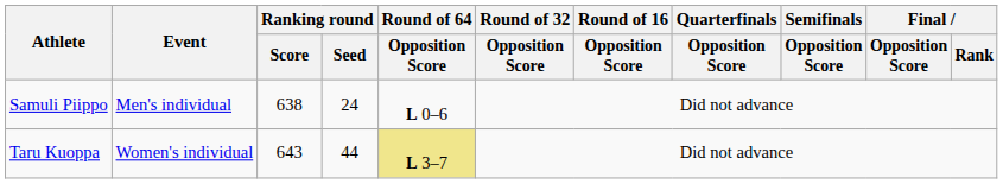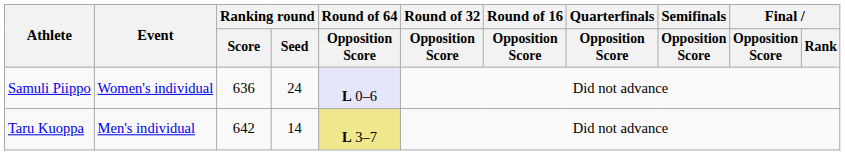 <table class="wikitable" style="font-size:90%">
 <tr>
 <th rowspan=2>Athlete</th>
 <th rowspan=2>Event</th>
 <th colspan="2">Ranking round</th>
 <th>Round of 64</th>
 <th>Round of 32</th>
 <th>Round of 16</th>
 <th>Quarterfinals</th>
 <th>Semifinals</th>
 <th colspan="2">Final / </th>
 </tr>
 <tr style="font-size:95%">
 <th>Score</th>
 <th>Seed</th>
 <th>Opposition<br>Score</th>
 <th>Opposition<br>Score</th>
 <th>Opposition<br>Score</th>
 <th>Opposition<br>Score</th>
 <th>Opposition<br>Score</th>
 <th>Opposition<br>Score</th>
 <th>Rank</th>
 </tr>
 <tr align=center>
 <td align=left><a href='#'>Samuli Piippo</a></td>
-<td align=left><a href='#'>Men's individual</a></td>
-<td>638</td>
+<td align=left><a href='#'>Women's individual</a></td>
+<td>636</td>
 <td>24</td>
-<td><br><strong>L</strong> 0–6</td>
+<td style="background: lavender;"><br><strong>L</strong> 0–6</td>
 <td colspan=6>Did not advance</td>
 </tr>
 <tr align=center>
 <td align=left><a href='#'>Taru Kuoppa</a></td>
-<td align=left><a href='#'>Women's individual</a></td>
-<td>643</td>
-<td>44</td>
+<td align=left><a href='#'>Men's individual</a></td>
+<td>642</td>
+<td>14</td>
 <td style="background: khaki;"><br><strong>L</strong> 3–7</td>
 <td colspan=6>Did not advance</td>
 </tr>
 </table>
